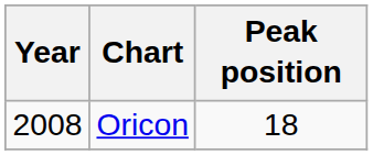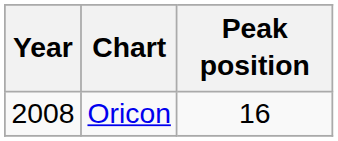 <table class="wikitable">
 <tr>
 <th>Year</th>
 <th>Chart</th>
 <th style="width:5em;line-height:1.3">Peak position</th>
 </tr>
 <tr>
 <td rowspan="2">2008</td>
 <td><a href='#'>Oricon</a></td>
-<td align="center">18</td>
+<td align="center">16</td>
 </tr>
 </table>
